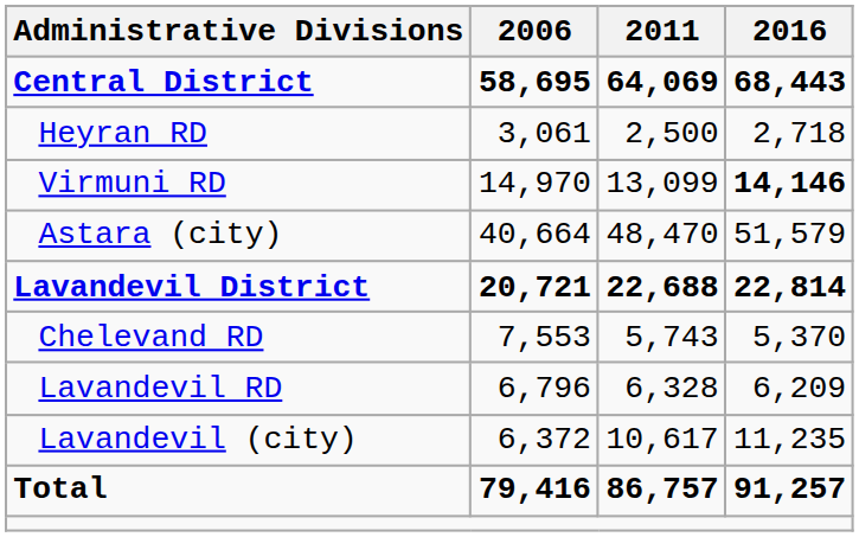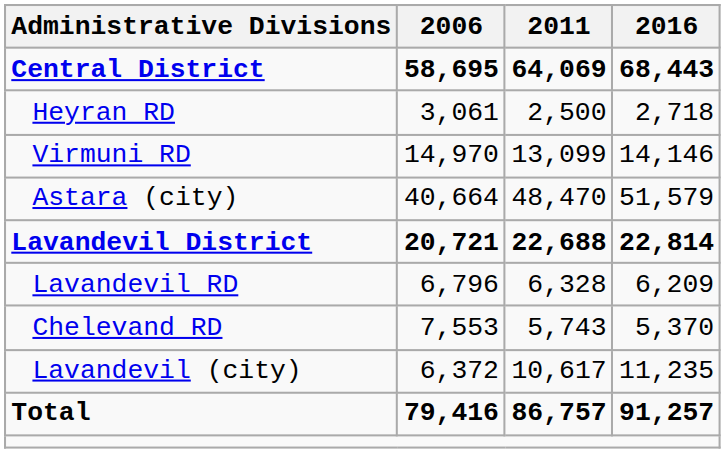 <table class="wikitable">
 <tr>
 <th>Administrative Divisions</th>
 <th>2006</th>
 <th>2011</th>
 <th>2016</th>
 </tr>
 <tr>
 <td><strong><a href='#'>Central District</a></strong></td>
 <td style="text-align: right;"><strong>58,695</strong></td>
 <td style="text-align: right;"><strong>64,069</strong></td>
 <td style="text-align: right;"><strong>68,443</strong></td>
 </tr>
 <tr>
 <td style="padding-left: 1em;"><a href='#'>Heyran RD</a></td>
 <td style="text-align: right;">3,061</td>
 <td style="text-align: right;">2,500</td>
 <td style="text-align: right;">2,718</td>
 </tr>
 <tr>
 <td style="padding-left: 1em;"><a href='#'>Virmuni RD</a></td>
 <td style="text-align: right;">14,970</td>
 <td style="text-align: right;">13,099</td>
-<td style="text-align: right;"><strong>14,146</strong></td>
+<td style="text-align: right;">14,146</td>
 </tr>
 <tr>
 <td style="padding-left: 1em;"><a href='#'>Astara</a> (city)</td>
 <td style="text-align: right;">40,664</td>
 <td style="text-align: right;">48,470</td>
 <td style="text-align: right;">51,579</td>
 </tr>
 <tr>
 <td><strong><a href='#'>Lavandevil District</a></strong></td>
 <td style="text-align: right;"><strong>20,721</strong></td>
 <td style="text-align: right;"><strong>22,688</strong></td>
 <td style="text-align: right;"><strong>22,814</strong></td>
 </tr>
 <tr>
+<td style="padding-left: 1em;"><a href='#'>Lavandevil RD</a></td>
+<td style="text-align: right;">6,796</td>
+<td style="text-align: right;">6,328</td>
+<td style="text-align: right;">6,209</td>
+</tr>
+<tr>
 <td style="padding-left: 1em;"><a href='#'>Chelevand RD</a></td>
 <td style="text-align: right;">7,553</td>
 <td style="text-align: right;">5,743</td>
 <td style="text-align: right;">5,370</td>
-</tr>
-<tr>
-<td style="padding-left: 1em;"><a href='#'>Lavandevil RD</a></td>
-<td style="text-align: right;">6,796</td>
-<td style="text-align: right;">6,328</td>
-<td style="text-align: right;">6,209</td>
 </tr>
 <tr>
 <td style="padding-left: 1em;"><a href='#'>Lavandevil</a> (city)</td>
 <td style="text-align: right;">6,372</td>
 <td style="text-align: right;">10,617</td>
 <td style="text-align: right;">11,235</td>
 </tr>
 <tr>
 <td><strong>Total</strong></td>
 <td style="text-align: right;"><strong>79,416</strong></td>
 <td style="text-align: right;"><strong>86,757</strong></td>
 <td style="text-align: right;"><strong>91,257</strong></td>
 </tr>
 <tr>
 <td colspan=4></td>
 </tr>
 </table>
